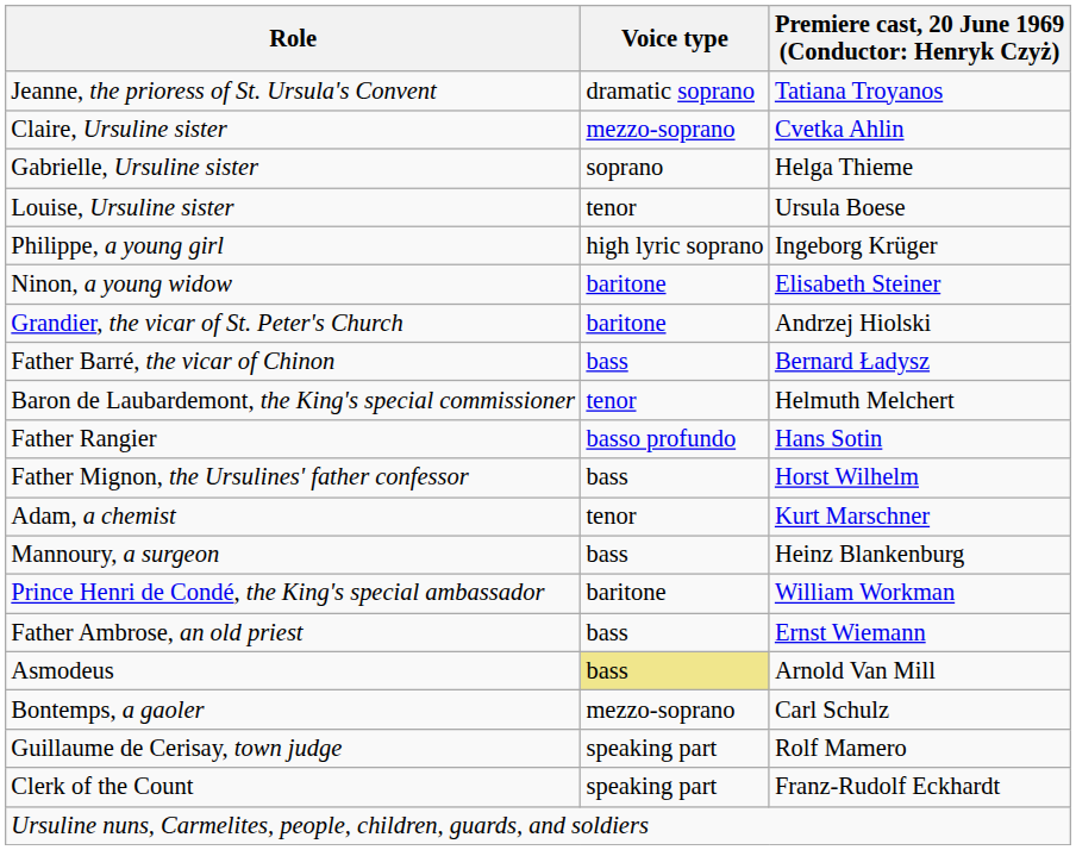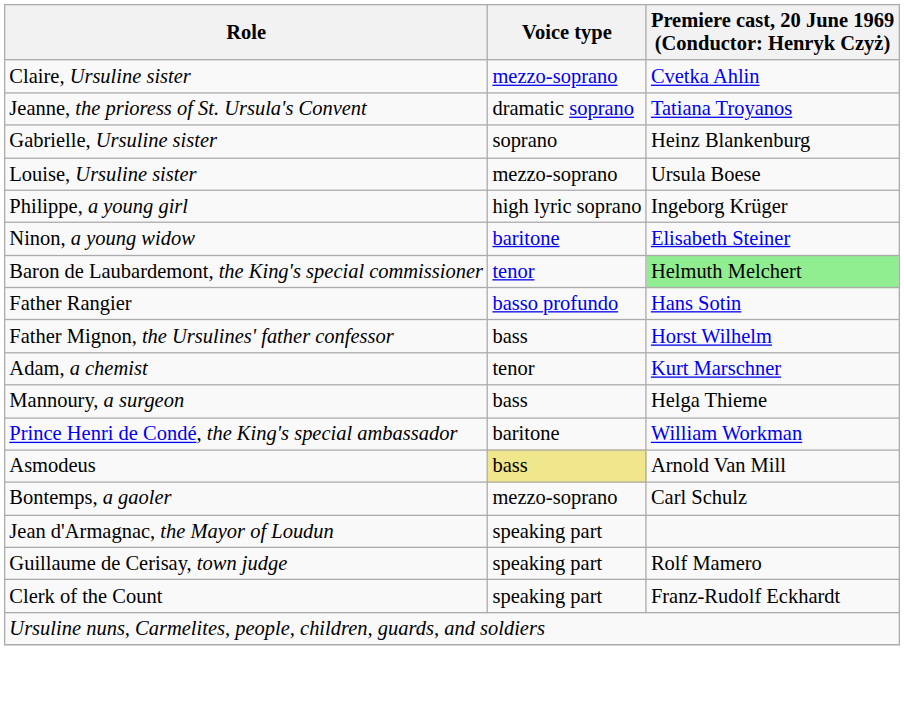 <table class="wikitable" border="1">
 <tr>
 <th>Role</th>
 <th>Voice type</th>
 <th>Premiere cast, 20 June 1969 <br>(Conductor: Henryk Czyż)</th>
 </tr>
 <tr>
+<td>Claire, <em>Ursuline sister</em></td>
+<td><a href='#'>mezzo-soprano</a></td>
+<td><a href='#'>Cvetka Ahlin</a></td>
+</tr>
+<tr>
 <td>Jeanne, <em>the prioress of St. Ursula's Convent</em></td>
 <td>dramatic <a href='#'>soprano</a></td>
 <td><a href='#'>Tatiana Troyanos</a></td>
 </tr>
 <tr>
-<td>Claire, <em>Ursuline sister</em></td>
-<td><a href='#'>mezzo-soprano</a></td>
-<td><a href='#'>Cvetka Ahlin</a></td>
-</tr>
-<tr>
 <td>Gabrielle, <em>Ursuline sister</em></td>
 <td>soprano</td>
-<td>Helga Thieme</td>
+<td>Heinz Blankenburg</td>
 </tr>
 <tr>
 <td>Louise, <em>Ursuline sister</em></td>
-<td>tenor</td>
+<td>mezzo-soprano</td>
 <td>Ursula Boese</td>
 </tr>
 <tr>
 <td>Philippe, <em>a young girl</em></td>
 <td>high lyric soprano</td>
 <td>Ingeborg Krüger</td>
 </tr>
 <tr>
 <td>Ninon, <em>a young widow</em></td>
 <td><a href='#'>baritone</a></td>
 <td><a href='#'>Elisabeth Steiner</a></td>
 </tr>
 <tr>
-<td><a href='#'>Grandier</a>, <em>the vicar of St. Peter's Church</em></td>
-<td><a href='#'>baritone</a></td>
-<td>Andrzej Hiolski</td>
-</tr>
-<tr>
-<td>Father Barré, <em>the vicar of Chinon</em></td>
-<td><a href='#'>bass</a></td>
-<td><a href='#'>Bernard Ładysz</a></td>
-</tr>
-<tr>
 <td>Baron de Laubardemont, <em>the King's special commissioner</em></td>
 <td><a href='#'>tenor</a></td>
-<td>Helmuth Melchert</td>
+<td style="background: lightgreen;">Helmuth Melchert</td>
 </tr>
 <tr>
 <td>Father Rangier</td>
 <td><a href='#'>basso profundo</a></td>
 <td><a href='#'>Hans Sotin</a></td>
 </tr>
 <tr>
 <td>Father Mignon, <em>the Ursulines' father confessor</em></td>
 <td>bass</td>
 <td><a href='#'>Horst Wilhelm</a></td>
 </tr>
 <tr>
 <td>Adam, <em>a chemist</em></td>
 <td>tenor</td>
 <td><a href='#'>Kurt Marschner</a></td>
 </tr>
 <tr>
 <td>Mannoury, <em>a surgeon</em></td>
 <td>bass</td>
-<td>Heinz Blankenburg</td>
+<td>Helga Thieme</td>
 </tr>
 <tr>
 <td><a href='#'>Prince Henri de Condé</a>, <em>the King's special ambassador</em></td>
 <td>baritone</td>
 <td><a href='#'>William Workman</a></td>
-</tr>
-<tr>
-<td>Father Ambrose, <em>an old priest</em></td>
-<td>bass</td>
-<td><a href='#'>Ernst Wiemann</a></td>
 </tr>
 <tr>
 <td>Asmodeus</td>
 <td style="background: khaki;">bass</td>
 <td>Arnold Van Mill</td>
 </tr>
 <tr>
 <td>Bontemps, <em>a gaoler</em></td>
 <td>mezzo-soprano</td>
 <td>Carl Schulz</td>
+</tr>
+<tr>
+<td>Jean d'Armagnac, <em>the Mayor of Loudun</em></td>
+<td>speaking part</td>
+<td></td>
 </tr>
 <tr>
 <td>Guillaume de Cerisay, <em>town judge</em></td>
 <td>speaking part</td>
 <td>Rolf Mamero</td>
 </tr>
 <tr>
 <td>Clerk of the Count</td>
 <td>speaking part</td>
 <td>Franz-Rudolf Eckhardt</td>
 </tr>
 <tr>
 <td colspan="3"><em>Ursuline nuns, Carmelites, people, children, guards, and soldiers</em></td>
 </tr>
 <tr>
 </tr>
 </table>
